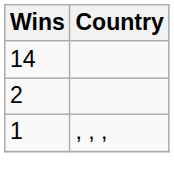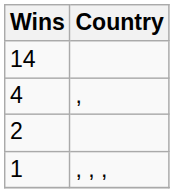 <table class="wikitable">
 <tr>
 <th>Wins</th>
 <th>Country</th>
 </tr>
 <tr>
 <td>14</td>
 <td></td>
+</tr>
+<tr>
+<td>4</td>
+<td>, </td>
 </tr>
 <tr>
 <td>2</td>
 <td></td>
 </tr>
 <tr>
 <td>1</td>
 <td>, , , </td>
 </tr>
 <tr>
 </tr>
 </table>
